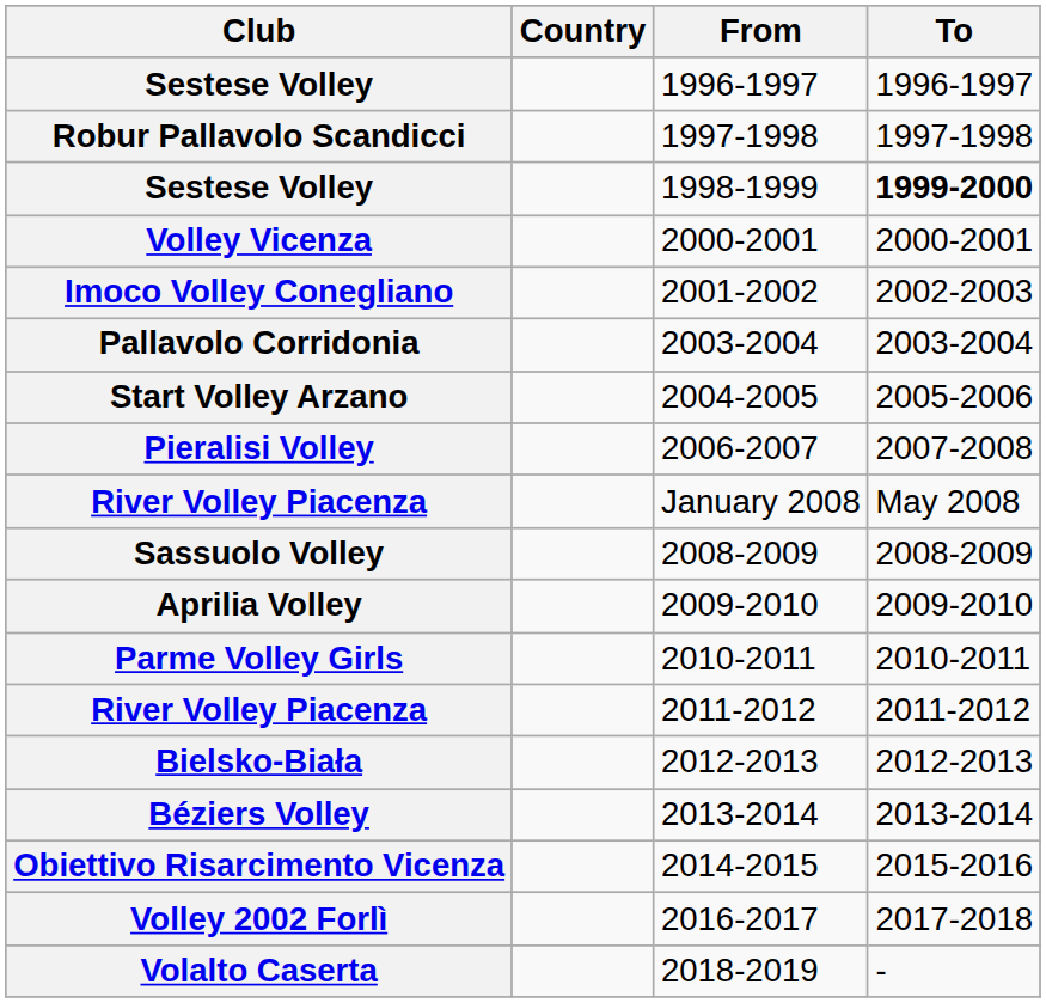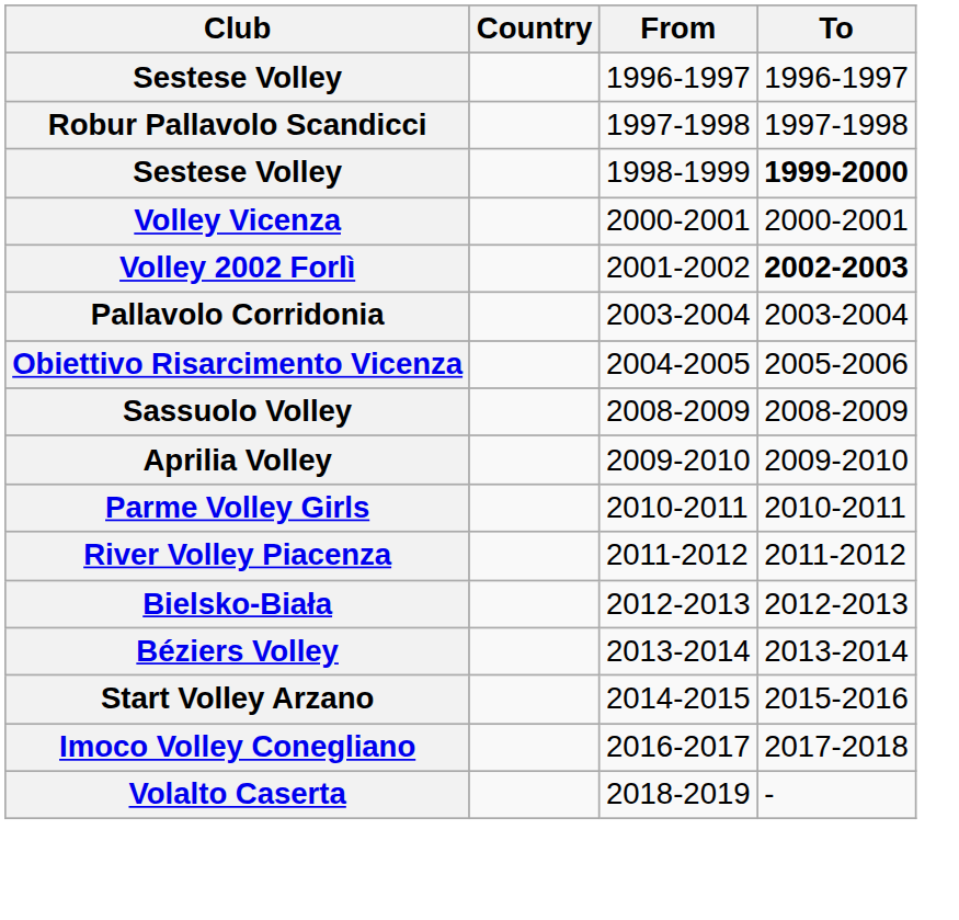 <table class="wikitable sortable">
 <tr>
 <th scope="col">Club</th>
 <th scope="col">Country</th>
 <th scope="col">From</th>
 <th scope="col">To</th>
 </tr>
 <tr>
 <th scope="row">Sestese Volley</th>
 <td></td>
 <td>1996-1997</td>
 <td>1996-1997</td>
 </tr>
 <tr>
 <th scope="row">Robur Pallavolo Scandicci</th>
 <td></td>
 <td>1997-1998</td>
 <td>1997-1998</td>
 </tr>
 <tr>
 <th scope="row">Sestese Volley</th>
 <td></td>
 <td>1998-1999</td>
 <td><strong>1999-2000</strong></td>
 </tr>
 <tr>
 <th scope="row"><a href='#'>Volley Vicenza</a></th>
 <td></td>
 <td>2000-2001</td>
 <td>2000-2001</td>
 </tr>
 <tr>
-<th scope="row"><a href='#'>Imoco Volley Conegliano</a></th>
+<th scope="row"><a href='#'>Volley 2002 Forlì</a></th>
 <td></td>
 <td>2001-2002</td>
-<td>2002-2003</td>
+<td><strong>2002-2003</strong></td>
 </tr>
 <tr>
 <th scope="row">Pallavolo Corridonia</th>
 <td></td>
 <td>2003-2004</td>
 <td>2003-2004</td>
 </tr>
 <tr>
-<th scope="row">Start Volley Arzano</th>
+<th scope="row"><a href='#'>Obiettivo Risarcimento Vicenza</a></th>
 <td></td>
 <td>2004-2005</td>
 <td>2005-2006</td>
-</tr>
-<tr>
-<th scope="row"><a href='#'>Pieralisi Volley</a></th>
-<td></td>
-<td>2006-2007</td>
-<td>2007-2008</td>
-</tr>
-<tr>
-<th scope="row"><a href='#'>River Volley Piacenza</a></th>
-<td></td>
-<td>January 2008</td>
-<td>May 2008</td>
 </tr>
 <tr>
 <th scope="row">Sassuolo Volley</th>
 <td></td>
 <td>2008-2009</td>
 <td>2008-2009</td>
 </tr>
 <tr>
 <th scope="row">Aprilia Volley</th>
 <td></td>
 <td>2009-2010</td>
 <td>2009-2010</td>
 </tr>
 <tr>
 <th scope="row"><a href='#'>Parme Volley Girls</a></th>
 <td></td>
 <td>2010-2011</td>
 <td>2010-2011</td>
 </tr>
 <tr>
 <th scope="row"><a href='#'>River Volley Piacenza</a></th>
 <td></td>
 <td>2011-2012</td>
 <td>2011-2012</td>
 </tr>
 <tr>
 <th scope="row"><a href='#'>Bielsko-Biała</a></th>
 <td></td>
 <td>2012-2013</td>
 <td>2012-2013</td>
 </tr>
 <tr>
 <th scope="row"><a href='#'>Béziers Volley</a></th>
 <td></td>
 <td>2013-2014</td>
 <td>2013-2014</td>
 </tr>
 <tr>
-<th scope="row"><a href='#'>Obiettivo Risarcimento Vicenza</a></th>
+<th scope="row">Start Volley Arzano</th>
 <td></td>
 <td>2014-2015</td>
 <td>2015-2016</td>
 </tr>
 <tr>
-<th scope="row"><a href='#'>Volley 2002 Forlì</a></th>
+<th scope="row"><a href='#'>Imoco Volley Conegliano</a></th>
 <td></td>
 <td>2016-2017</td>
 <td>2017-2018</td>
 </tr>
 <tr>
 <th scope="row"><a href='#'>Volalto Caserta</a></th>
 <td></td>
 <td>2018-2019</td>
 <td>-</td>
 </tr>
 </table>
